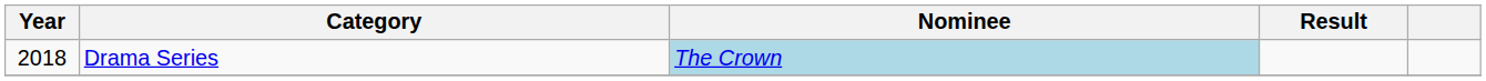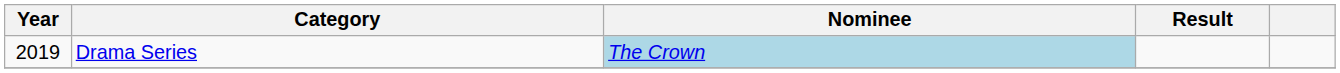 <table class="wikitable" style="width:85%;">
 <tr>
 <th width=5%>Year</th>
 <th style="width:40%;">Category</th>
 <th style="width:40%;">Nominee</th>
 <th style="width:10%;">Result</th>
 <th width=5%></th>
 </tr>
 <tr>
-<td style="text-align: center;" rowspan="1">2018</td>
+<td style="text-align: center;" rowspan="1">2019</td>
 <td><a href='#'>Drama Series</a></td>
 <td style="background: lightblue;"><em><a href='#'>The Crown</a></em></td>
 <td></td>
 <td></td>
 </tr>
 <tr>
 </tr>
 </table>
